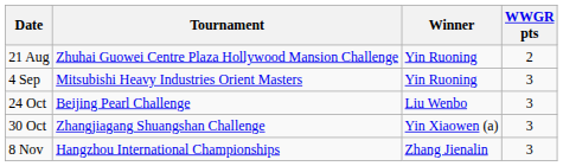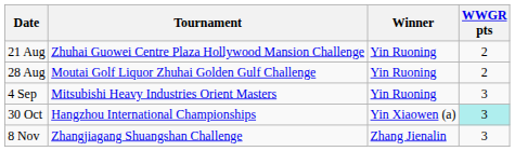 <table class="wikitable sortable" style="font-size:95%;">
 <tr>
 <th>Date</th>
 <th>Tournament</th>
 <th>Winner</th>
 <th><a href='#'>WWGR</a><br>pts</th>
 </tr>
 <tr>
 <td>21 Aug</td>
 <td><a href='#'>Zhuhai Guowei Centre Plaza Hollywood Mansion Challenge</a></td>
 <td> <a href='#'>Yin Ruoning</a></td>
 <td align=center>2</td>
 </tr>
 <tr>
+<td>28 Aug</td>
+<td><a href='#'>Moutai Golf Liquor Zhuhai Golden Gulf Challenge</a></td>
+<td> <a href='#'>Yin Ruoning</a></td>
+<td align=center>2</td>
+</tr>
+<tr>
 <td>4 Sep</td>
 <td><a href='#'>Mitsubishi Heavy Industries Orient Masters</a></td>
 <td> <a href='#'>Yin Ruoning</a></td>
 <td align=center>3</td>
 </tr>
 <tr>
-<td>24 Oct</td>
-<td><a href='#'>Beijing Pearl Challenge</a></td>
-<td> <a href='#'>Liu Wenbo</a></td>
-<td align=center>3</td>
-</tr>
-<tr>
 <td>30 Oct</td>
-<td><a href='#'>Zhangjiagang Shuangshan Challenge</a></td>
+<td><a href='#'>Hangzhou International Championships</a></td>
 <td> <a href='#'>Yin Xiaowen</a> (a)</td>
-<td align=center>3</td>
+<td align=center style="background: paleturquoise;">3</td>
 </tr>
 <tr>
 <td>8 Nov</td>
-<td><a href='#'>Hangzhou International Championships</a></td>
+<td><a href='#'>Zhangjiagang Shuangshan Challenge</a></td>
 <td> <a href='#'>Zhang Jienalin</a></td>
 <td align=center>3</td>
 </tr>
 </table>
